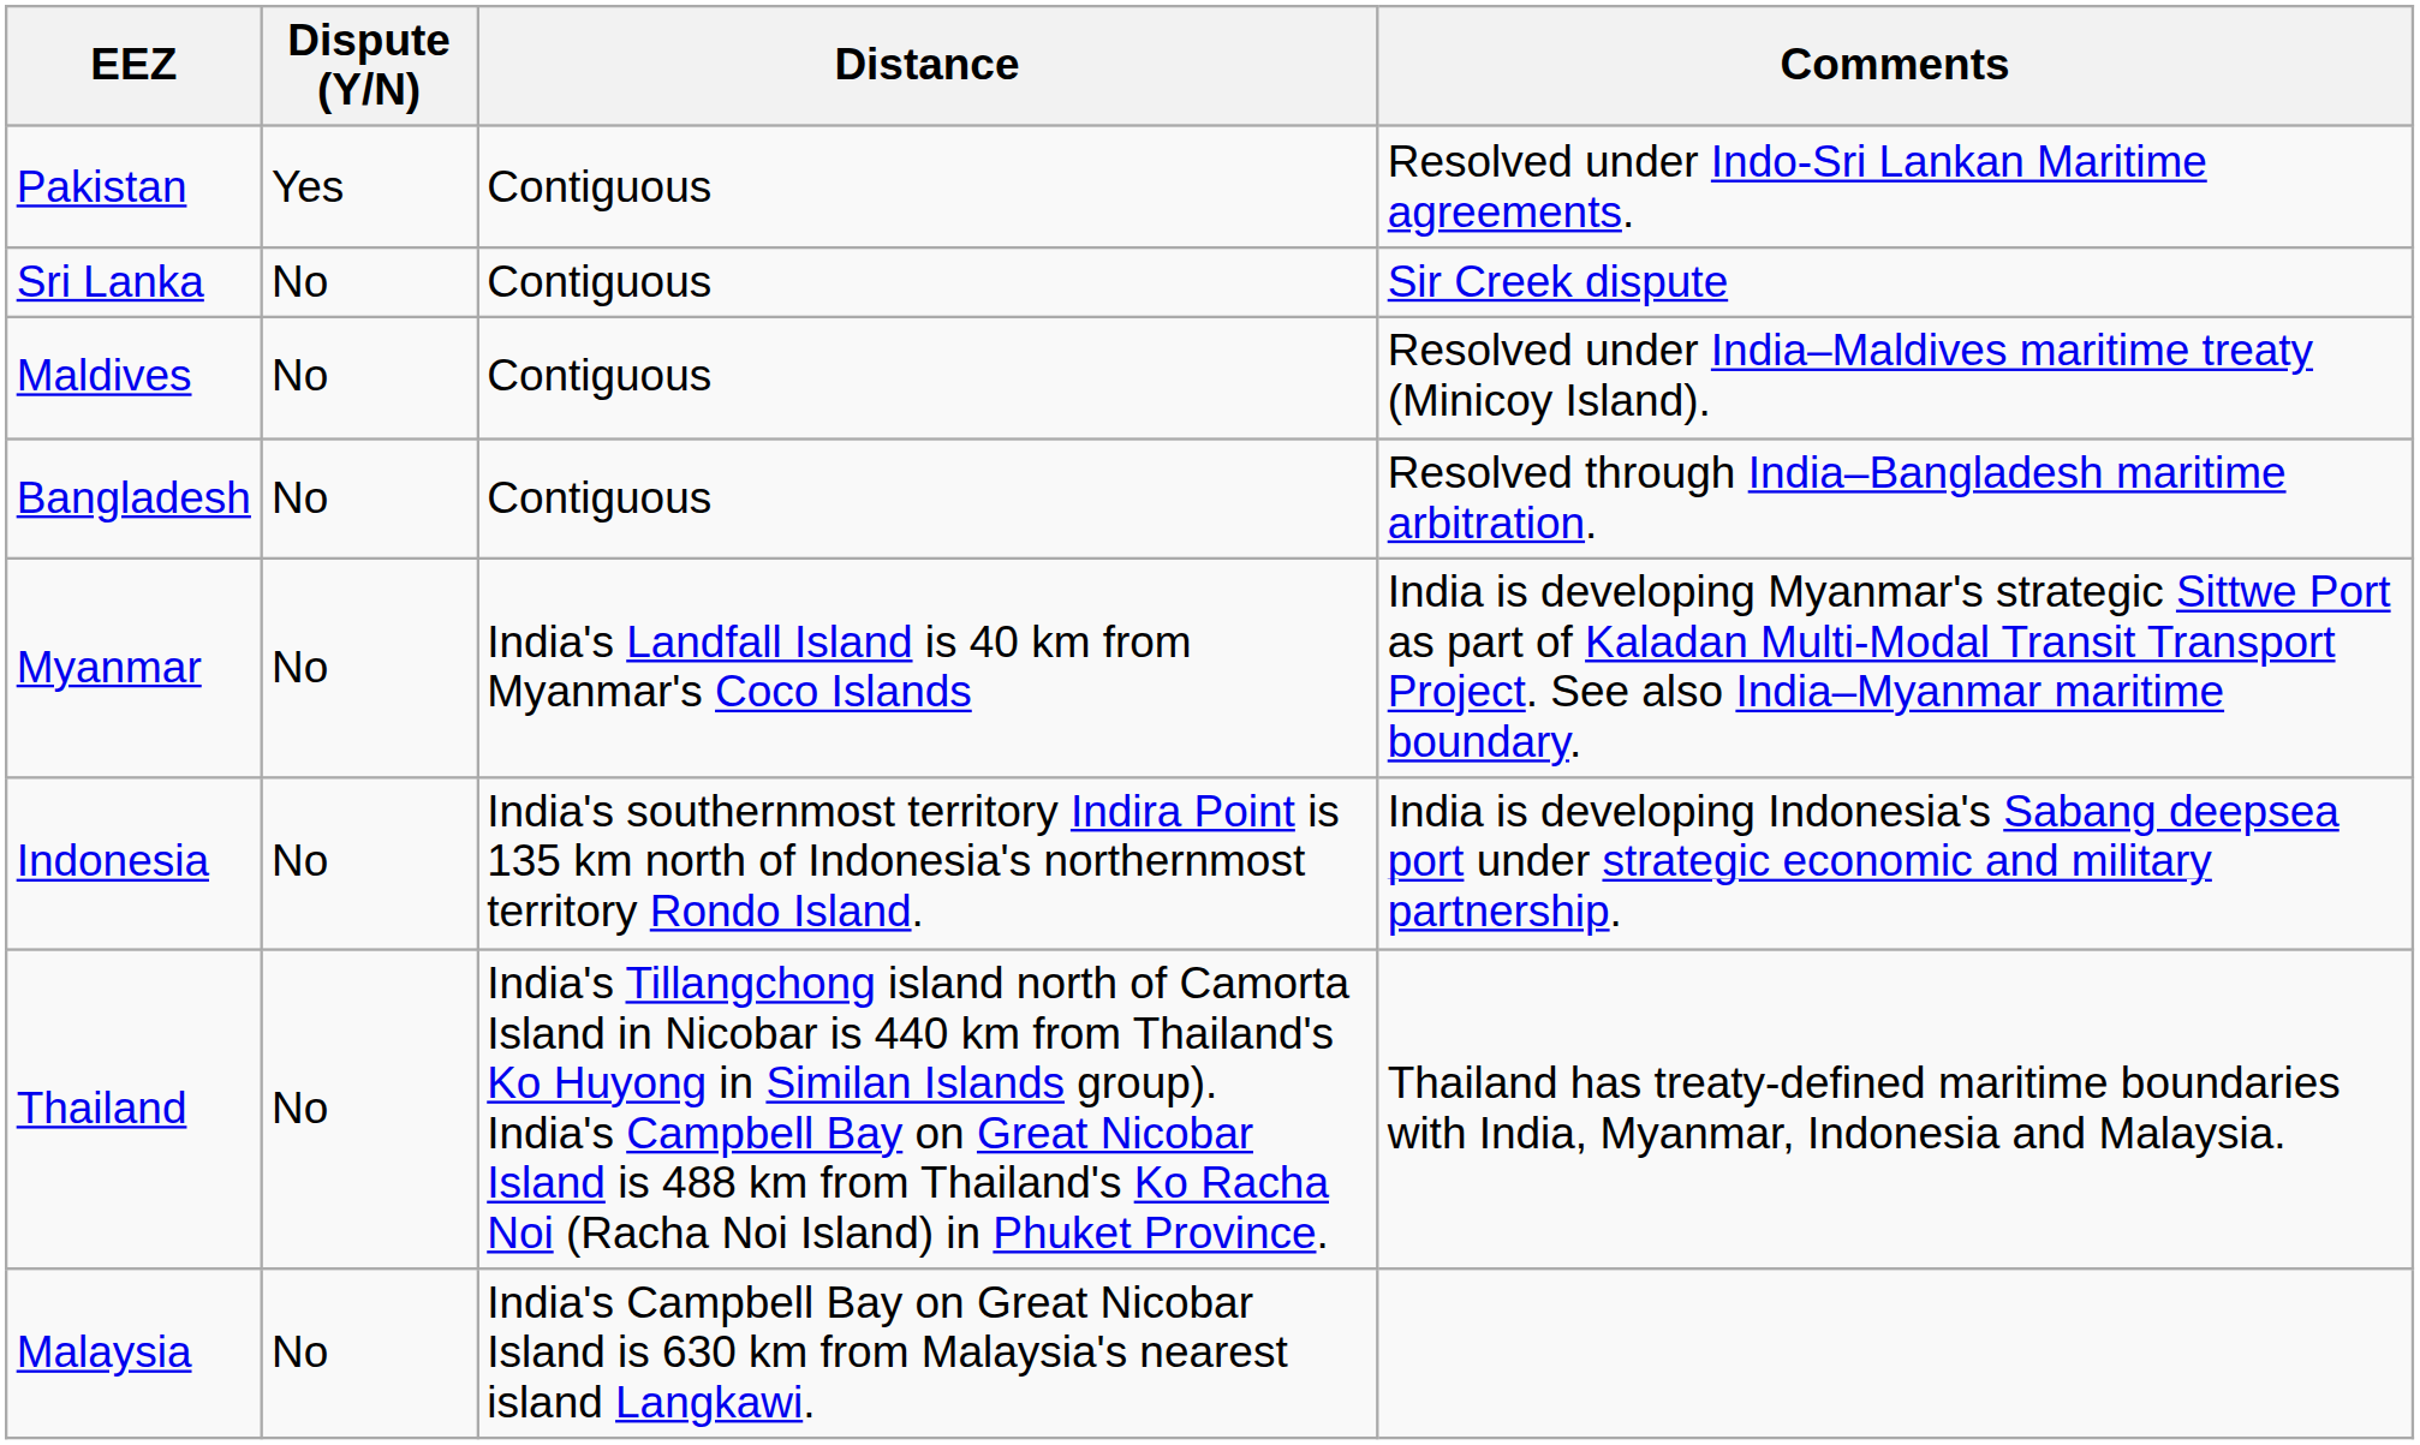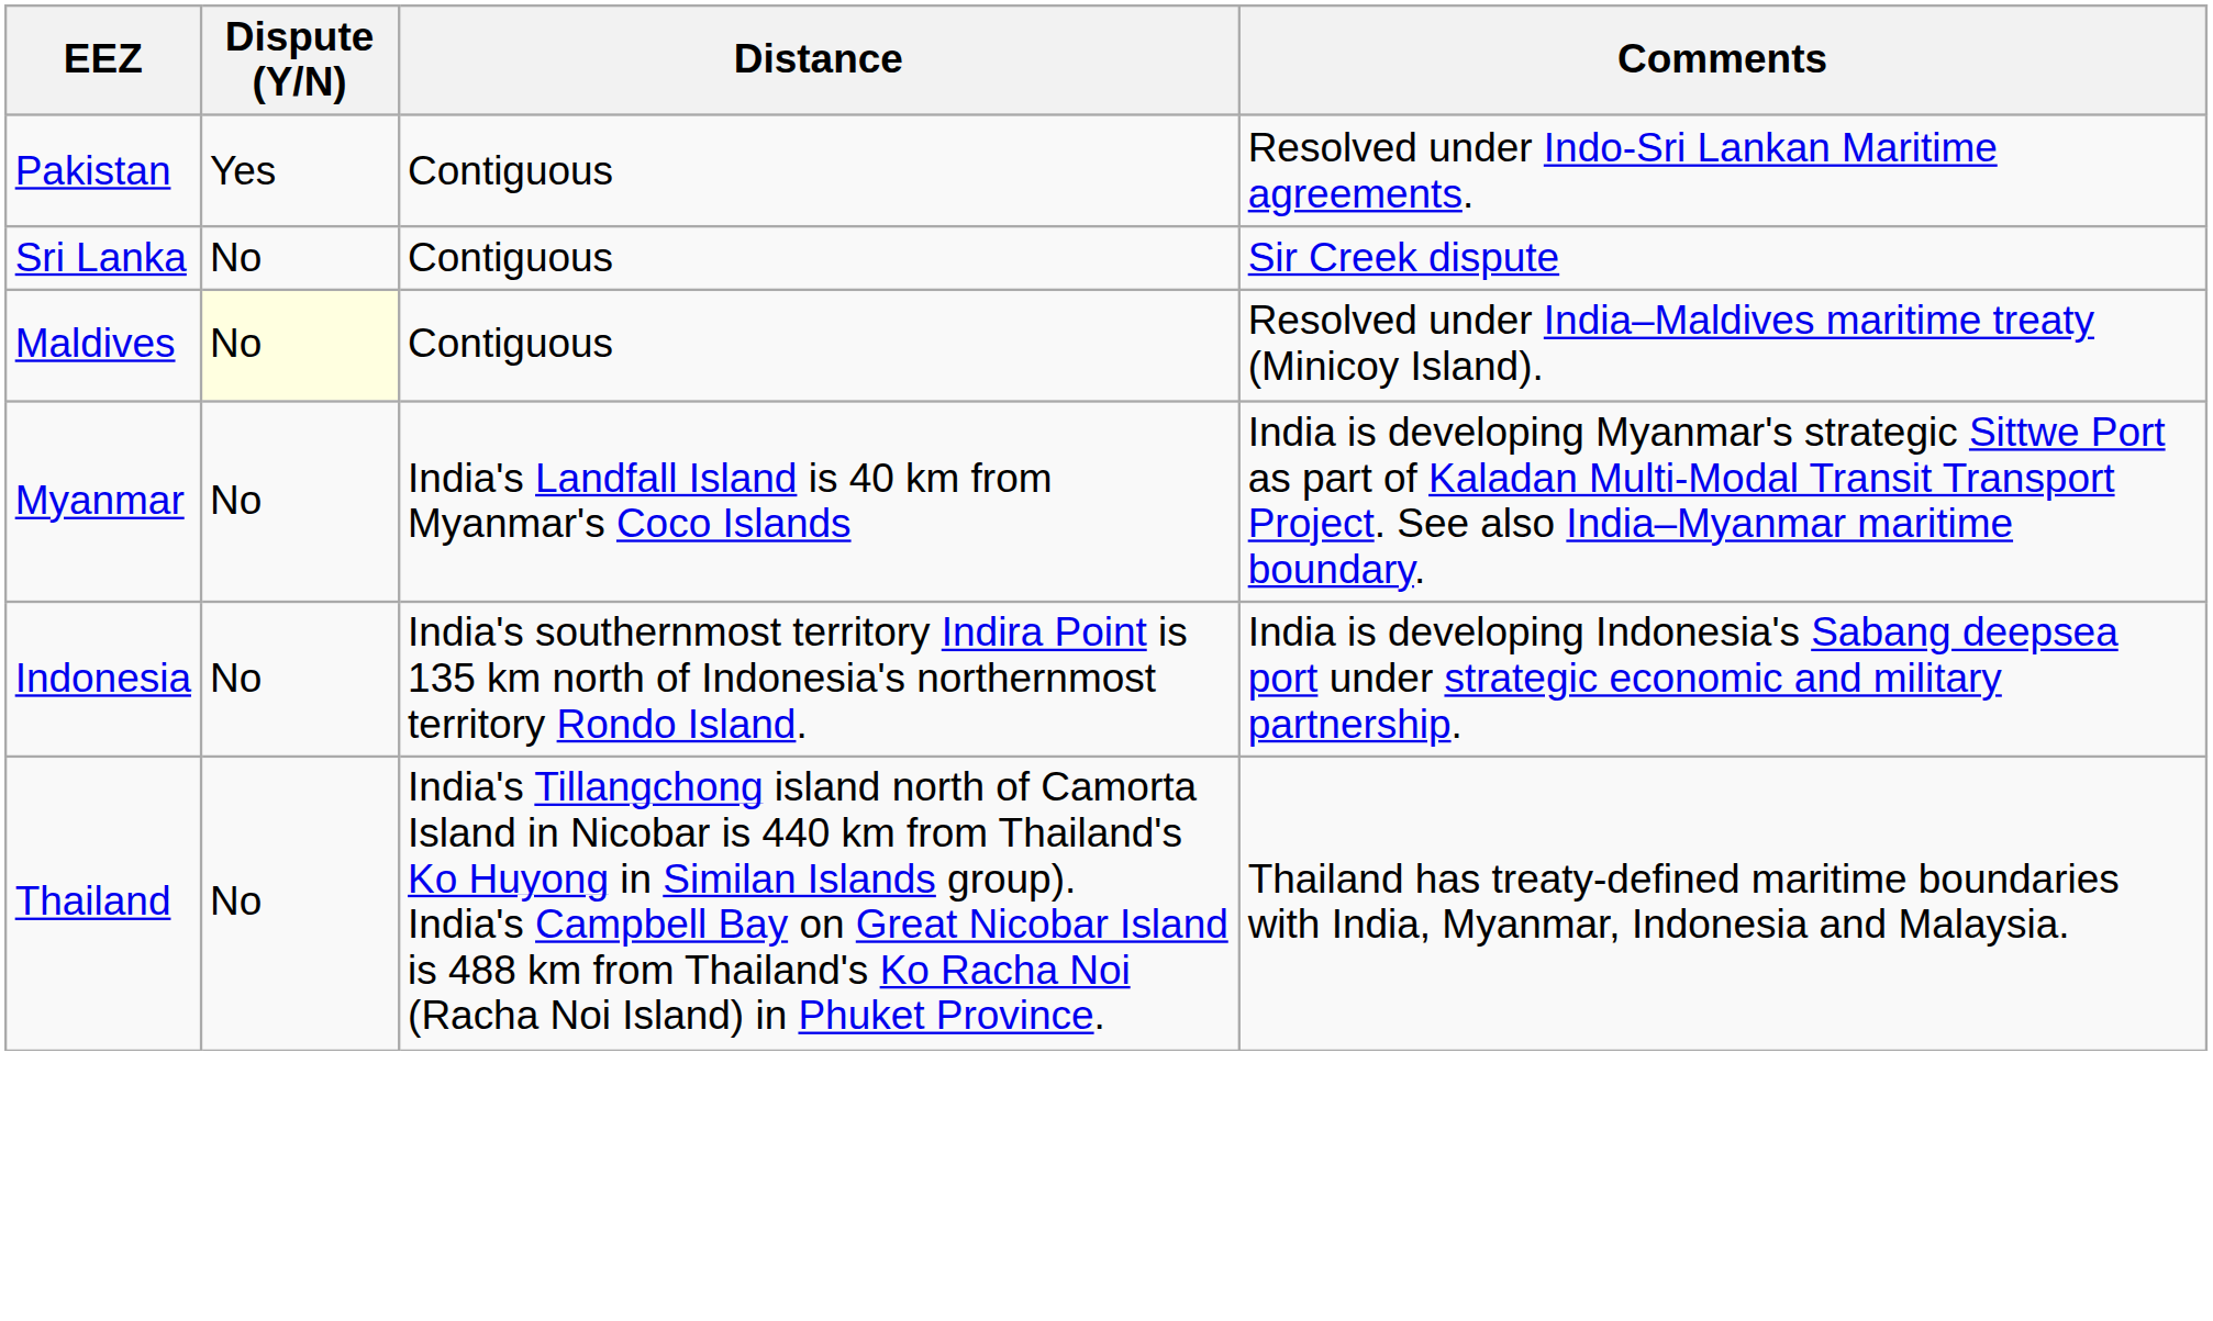 <table class="wikitable">
 <tr>
 <th>EEZ</th>
 <th>Dispute (Y/N)</th>
 <th>Distance</th>
 <th>Comments</th>
 </tr>
 <tr>
 <td><a href='#'>Pakistan</a> </td>
 <td>Yes</td>
 <td>Contiguous</td>
 <td>Resolved under <a href='#'>Indo-Sri Lankan Maritime agreements</a>.</td>
 </tr>
 <tr>
 <td><a href='#'>Sri Lanka</a></td>
 <td>No </td>
 <td>Contiguous</td>
 <td><a href='#'>Sir Creek dispute</a></td>
 </tr>
 <tr>
 <td><a href='#'>Maldives</a></td>
-<td>No </td>
+<td style="background: lightyellow;">No </td>
 <td>Contiguous</td>
 <td>Resolved under <a href='#'>India–Maldives maritime treaty</a> (Minicoy Island).</td>
-</tr>
-<tr>
-<td><a href='#'>Bangladesh</a></td>
-<td>No </td>
-<td>Contiguous</td>
-<td>Resolved through <a href='#'>India–Bangladesh maritime arbitration</a>.</td>
 </tr>
 <tr>
 <td><a href='#'>Myanmar</a></td>
 <td>No </td>
 <td>India's <a href='#'>Landfall Island</a> is 40 km from Myanmar's <a href='#'>Coco Islands</a></td>
 <td>India is developing Myanmar's strategic <a href='#'>Sittwe Port</a> as part of <a href='#'>Kaladan Multi-Modal Transit Transport Project</a>. See also <a href='#'>India–Myanmar maritime boundary</a>.</td>
 </tr>
 <tr>
 <td><a href='#'>Indonesia</a></td>
 <td>No </td>
 <td>India's southernmost territory <a href='#'>Indira Point</a> is 135 km north of Indonesia's northernmost territory <a href='#'>Rondo Island</a>.</td>
 <td>India is developing Indonesia's <a href='#'>Sabang deepsea port</a> under <a href='#'>strategic economic and military partnership</a>.</td>
 </tr>
 <tr>
 <td><a href='#'>Thailand</a></td>
 <td>No </td>
 <td>India's <a href='#'>Tillangchong</a> island north of Camorta Island in Nicobar is 440 km from Thailand's <a href='#'>Ko Huyong</a> in <a href='#'>Similan Islands</a> group). <br>India's <a href='#'>Campbell Bay</a> on <a href='#'>Great Nicobar Island</a> is 488 km from Thailand's <a href='#'>Ko Racha Noi</a> (Racha Noi Island) in <a href='#'>Phuket Province</a>.</td>
 <td>Thailand has treaty-defined maritime boundaries with India, Myanmar, Indonesia and Malaysia.</td>
 </tr>
-<tr>
-<td><a href='#'>Malaysia</a></td>
-<td>No </td>
-<td>India's Campbell Bay on Great Nicobar Island is 630 km from Malaysia's nearest island <a href='#'>Langkawi</a>.</td>
-<td></td>
-</tr>
 </table>
